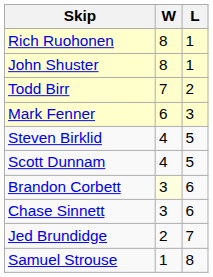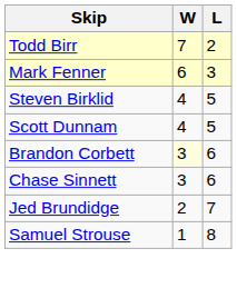 <table class="wikitable">
 <tr>
 <th width="150">Skip</th>
 <th width="20">W</th>
 <th width="20">L</th>
-</tr>
-<tr bgcolor="#ffffcc">
-<td> <a href='#'>Rich Ruohonen</a></td>
-<td>8</td>
-<td>1</td>
-</tr>
-<tr bgcolor="#ffffcc">
-<td> <a href='#'>John Shuster</a></td>
-<td>8</td>
-<td>1</td>
 </tr>
 <tr bgcolor="#ffffcc">
 <td> <a href='#'>Todd Birr</a></td>
 <td>7</td>
 <td>2</td>
 </tr>
 <tr bgcolor="#ffffcc">
 <td> <a href='#'>Mark Fenner</a></td>
 <td>6</td>
 <td>3</td>
 </tr>
 <tr>
 <td> <a href='#'>Steven Birklid</a></td>
 <td>4</td>
 <td>5</td>
 </tr>
 <tr>
 <td> <a href='#'>Scott Dunnam</a></td>
 <td>4</td>
 <td>5</td>
 </tr>
 <tr>
 <td> <a href='#'>Brandon Corbett</a></td>
 <td style="background: lightyellow;">3</td>
 <td>6</td>
 </tr>
 <tr>
 <td> <a href='#'>Chase Sinnett</a></td>
 <td>3</td>
 <td>6</td>
 </tr>
 <tr>
 <td> <a href='#'>Jed Brundidge</a></td>
 <td>2</td>
 <td>7</td>
 </tr>
 <tr>
 <td> <a href='#'>Samuel Strouse</a></td>
 <td>1</td>
 <td>8</td>
 </tr>
 </table>
